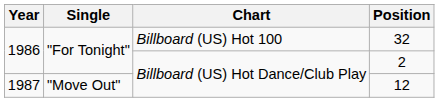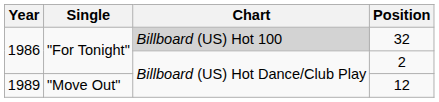 <table class="wikitable">
 <tr>
 <th>Year</th>
 <th>Single</th>
 <th>Chart</th>
 <th>Position</th>
 </tr>
 <tr>
 <td rowspan="2">1986</td>
 <td rowspan="2">"For Tonight"</td>
-<td rowspan="1"><em>Billboard</em> (US) Hot 100</td>
+<td rowspan="1" style="background: lightgrey;"><em>Billboard</em> (US) Hot 100</td>
 <td align="center">32</td>
 </tr>
 <tr>
 <td rowspan="2"><em>Billboard</em> (US) Hot Dance/Club Play</td>
 <td align="center">2</td>
 </tr>
 <tr>
-<td rowspan="1">1987</td>
+<td rowspan="1">1989</td>
 <td rowspan="2">"Move Out"</td>
 <td align="center">12</td>
 </tr>
 </table>
